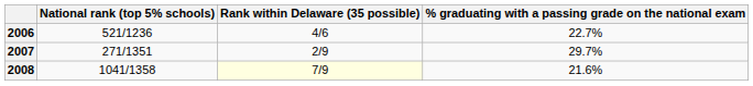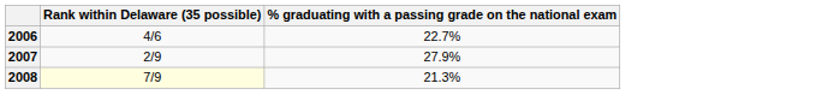 <table class="wikitable" style="text-align:center">
 <tr>
 <th></th>
-<th>National rank (top 5% schools)</th>
 <th>Rank within Delaware (35 possible)</th>
 <th>% graduating with a passing grade on the national exam</th>
 </tr>
 <tr>
 <th>2006</th>
-<td>521/1236</td>
 <td>4/6</td>
 <td>22.7%</td>
 </tr>
 <tr>
 <th>2007</th>
-<td>271/1351</td>
 <td>2/9</td>
-<td>29.7%</td>
+<td>27.9%</td>
 </tr>
 <tr>
 <th>2008</th>
-<td>1041/1358</td>
 <td style="background: lightyellow;">7/9</td>
-<td>21.6%</td>
+<td>21.3%</td>
 </tr>
 </table>
